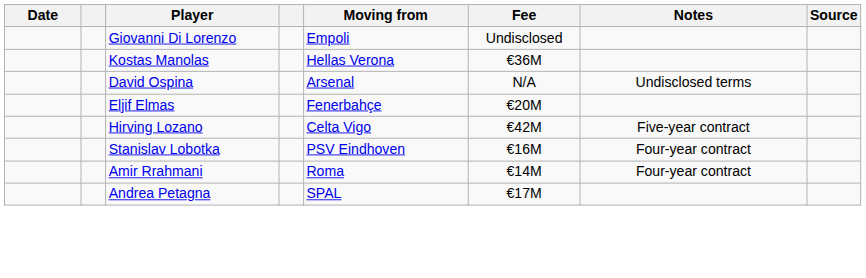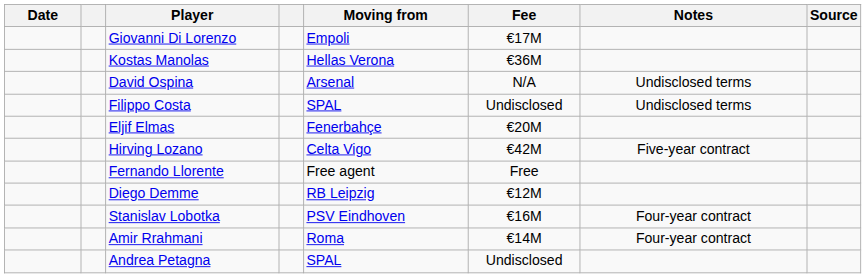 <table class="wikitable sortable">
 <tr>
 <th style="width:80px;">Date</th>
 <th style="width:20px;"></th>
 <th style="width:190px;">Player</th>
 <th style="width:20px;"></th>
 <th style="width:180px;">Moving from</th>
 <th style="width:120px;" class="unsortable">Fee</th>
 <th style="width:250px;" class="unsortable">Notes</th>
 <th style="width:20px;">Source</th>
 </tr>
 <tr>
 <td></td>
 <td align=center></td>
 <td> <a href='#'>Giovanni Di Lorenzo</a></td>
 <td align=center></td>
 <td> <a href='#'>Empoli</a></td>
-<td align=center>Undisclosed</td>
+<td align="center">€17M</td>
 <td align=center></td>
 <td></td>
 </tr>
 <tr>
 <td></td>
 <td align=center></td>
 <td> <a href='#'>Kostas Manolas</a></td>
 <td align=center></td>
 <td> <a href='#'>Hellas Verona</a></td>
 <td align=center>€36M</td>
 <td align=center></td>
 <td></td>
 </tr>
 <tr>
 <td></td>
 <td align="center"></td>
 <td> <a href='#'>David Ospina</a></td>
 <td align="center"></td>
 <td> <a href='#'>Arsenal</a></td>
 <td align="center">N/A</td>
 <td align="center">Undisclosed terms</td>
 <td></td>
 </tr>
 <tr>
 <td></td>
 <td align="center"></td>
+<td> <a href='#'>Filippo Costa</a></td>
+<td align="center"></td>
+<td> <a href='#'>SPAL</a></td>
+<td align="center">Undisclosed</td>
+<td align="center">Undisclosed terms</td>
+<td></td>
+</tr>
+<tr>
+<td></td>
+<td align="center"></td>
 <td> <a href='#'>Eljif Elmas</a></td>
 <td align="center"></td>
 <td> <a href='#'>Fenerbahçe</a></td>
 <td align=center>€20M</td>
 <td align="center"></td>
 <td></td>
 </tr>
 <tr>
 <td></td>
 <td align="center"></td>
 <td> <a href='#'>Hirving Lozano</a></td>
 <td align="center"></td>
 <td> <a href='#'>Celta Vigo</a></td>
 <td align="center">€42M</td>
 <td align="center">Five-year contract</td>
+<td></td>
+</tr>
+<tr>
+<td></td>
+<td align=center></td>
+<td> <a href='#'>Fernando Llorente</a></td>
+<td align=center></td>
+<td>Free agent</td>
+<td align=center>Free</td>
+<td align=center></td>
+<td></td>
+</tr>
+<tr>
+<td></td>
+<td align=center></td>
+<td> <a href='#'>Diego Demme</a></td>
+<td align=center></td>
+<td> <a href='#'>RB Leipzig</a></td>
+<td align=center>€12M</td>
+<td align=center></td>
 <td></td>
 </tr>
 <tr>
 <td></td>
 <td align=center></td>
 <td> <a href='#'>Stanislav Lobotka</a></td>
 <td align=center></td>
 <td> <a href='#'>PSV Eindhoven</a></td>
 <td align="center">€16M</td>
 <td align=center>Four-year contract</td>
 <td></td>
 </tr>
 <tr>
 <td></td>
 <td align=center></td>
 <td> <a href='#'>Amir Rrahmani</a></td>
 <td align=center></td>
 <td> <a href='#'>Roma</a></td>
 <td align=center>€14M</td>
 <td align=center>Four-year contract</td>
 <td></td>
 </tr>
 <tr>
 <td></td>
 <td align="center"></td>
 <td> <a href='#'>Andrea Petagna</a></td>
 <td align="center"></td>
 <td> <a href='#'>SPAL</a></td>
-<td align="center">€17M</td>
+<td align=center>Undisclosed</td>
 <td align="center"></td>
 <td></td>
 </tr>
 </table>
